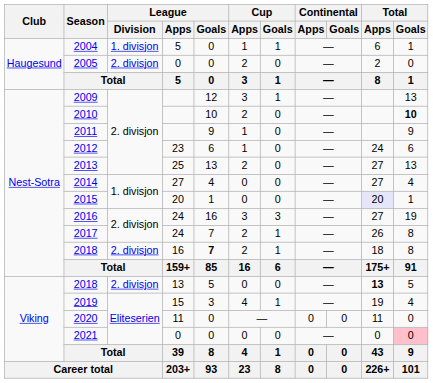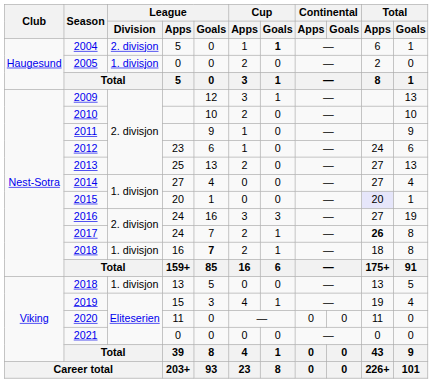 <table class="wikitable" style="text-align: center;">
 <tr>
 <th rowspan="2">Club</th>
 <th rowspan="2">Season</th>
 <th colspan="3">League</th>
 <th colspan="2">Cup</th>
 <th colspan="2">Continental</th>
 <th colspan="2">Total</th>
 </tr>
 <tr>
 <th>Division</th>
 <th>Apps</th>
 <th>Goals</th>
 <th>Apps</th>
 <th>Goals</th>
 <th>Apps</th>
 <th>Goals</th>
 <th>Apps</th>
 <th>Goals</th>
 </tr>
 <tr>
 <td rowspan="3"><a href='#'>Haugesund</a></td>
 <td><a href='#'>2004</a></td>
-<td><a href='#'>1. divisjon</a></td>
+<td><a href='#'>2. divisjon</a></td>
 <td>5</td>
 <td>0</td>
 <td>1</td>
-<td>1</td>
+<td><strong>1</strong></td>
 <td colspan="2">—</td>
 <td>6</td>
 <td>1</td>
 </tr>
 <tr>
 <td><a href='#'>2005</a></td>
-<td><a href='#'>2. divisjon</a></td>
+<td><a href='#'>1. divisjon</a></td>
 <td>0</td>
 <td>0</td>
 <td>2</td>
 <td>0</td>
 <td colspan="2">—</td>
 <td>2</td>
 <td>0</td>
 </tr>
 <tr>
 <th colspan="2">Total</th>
 <th>5</th>
 <th>0</th>
 <th>3</th>
 <th>1</th>
 <th colspan="2">—</th>
 <th>8</th>
 <th>1</th>
 </tr>
 <tr>
 <td rowspan="11"><a href='#'>Nest-Sotra</a></td>
 <td><a href='#'>2009</a></td>
 <td rowspan="5">2. divisjon</td>
 <td></td>
 <td>12</td>
 <td>3</td>
 <td>1</td>
 <td colspan="2">—</td>
 <td></td>
 <td>13</td>
 </tr>
 <tr>
 <td><a href='#'>2010</a></td>
 <td></td>
 <td>10</td>
 <td>2</td>
 <td>0</td>
 <td colspan="2">—</td>
 <td></td>
-<td><strong>10</strong></td>
+<td>10</td>
 </tr>
 <tr>
 <td><a href='#'>2011</a></td>
 <td></td>
 <td>9</td>
 <td>1</td>
 <td>0</td>
 <td colspan="2">—</td>
 <td></td>
 <td>9</td>
 </tr>
 <tr>
 <td><a href='#'>2012</a></td>
 <td>23</td>
 <td>6</td>
 <td>1</td>
 <td>0</td>
 <td colspan="2">—</td>
 <td>24</td>
 <td>6</td>
 </tr>
 <tr>
 <td><a href='#'>2013</a></td>
 <td>25</td>
 <td>13</td>
 <td>2</td>
 <td>0</td>
 <td colspan="2">—</td>
 <td>27</td>
 <td>13</td>
 </tr>
 <tr>
 <td><a href='#'>2014</a></td>
 <td rowspan="2">1. divisjon</td>
 <td>27</td>
 <td>4</td>
 <td>0</td>
 <td>0</td>
 <td colspan="2">—</td>
 <td>27</td>
 <td>4</td>
 </tr>
 <tr>
 <td><a href='#'>2015</a></td>
 <td>20</td>
 <td>1</td>
 <td>0</td>
 <td>0</td>
 <td colspan="2">—</td>
 <td style="background: lavender;">20</td>
 <td>1</td>
 </tr>
 <tr>
 <td><a href='#'>2016</a></td>
 <td rowspan="2">2. divisjon</td>
 <td>24</td>
 <td>16</td>
 <td>3</td>
 <td>3</td>
 <td colspan="2">—</td>
 <td>27</td>
 <td>19</td>
 </tr>
 <tr>
 <td><a href='#'>2017</a></td>
 <td>24</td>
 <td>7</td>
 <td>2</td>
 <td>1</td>
 <td colspan="2">—</td>
-<td>26</td>
+<td><strong>26</strong></td>
 <td>8</td>
 </tr>
 <tr>
 <td><a href='#'>2018</a></td>
-<td><a href='#'>2. divisjon</a></td>
+<td>1. divisjon</td>
 <td>16</td>
 <td><strong>7</strong></td>
 <td>2</td>
 <td>1</td>
 <td colspan="2">—</td>
 <td>18</td>
 <td>8</td>
 </tr>
 <tr>
 <th colspan="2">Total</th>
 <th>159+</th>
 <th>85</th>
 <th>16</th>
 <th>6</th>
 <th colspan="2">—</th>
 <th>175+</th>
 <th>91</th>
 </tr>
 <tr>
 <td rowspan="5"><a href='#'>Viking</a></td>
 <td><a href='#'>2018</a></td>
-<td><a href='#'>2. divisjon</a></td>
+<td>1. divisjon</td>
 <td>13</td>
 <td>5</td>
 <td>0</td>
 <td>0</td>
 <td colspan="2">—</td>
-<td><strong>13</strong></td>
+<td>13</td>
 <td>5</td>
 </tr>
 <tr>
 <td><a href='#'>2019</a></td>
 <td rowspan="3"><a href='#'>Eliteserien</a></td>
 <td>15</td>
 <td>3</td>
 <td>4</td>
 <td>1</td>
 <td colspan="2">—</td>
 <td>19</td>
 <td>4</td>
 </tr>
 <tr>
 <td><a href='#'>2020</a></td>
 <td>11</td>
 <td>0</td>
 <td colspan="2">—</td>
 <td>0</td>
 <td>0</td>
 <td>11</td>
 <td>0</td>
 </tr>
 <tr>
 <td><a href='#'>2021</a></td>
 <td>0</td>
 <td>0</td>
 <td>0</td>
 <td>0</td>
 <td colspan="2">—</td>
 <td>0</td>
-<td style="background: pink;">0</td>
+<td>0</td>
 </tr>
 <tr>
 <th colspan="2">Total</th>
 <th>39</th>
 <th>8</th>
 <th>4</th>
 <th>1</th>
 <th>0</th>
 <th>0</th>
 <th>43</th>
 <th>9</th>
 </tr>
 <tr>
 <th colspan="3">Career total</th>
 <th>203+</th>
 <th>93</th>
 <th>23</th>
 <th>8</th>
 <th>0</th>
 <th>0</th>
 <th>226+</th>
 <th>101</th>
 </tr>
 </table>
